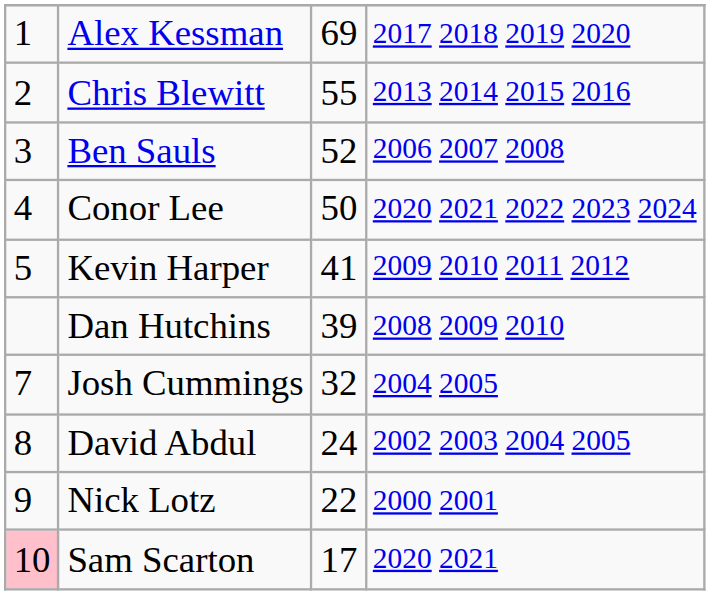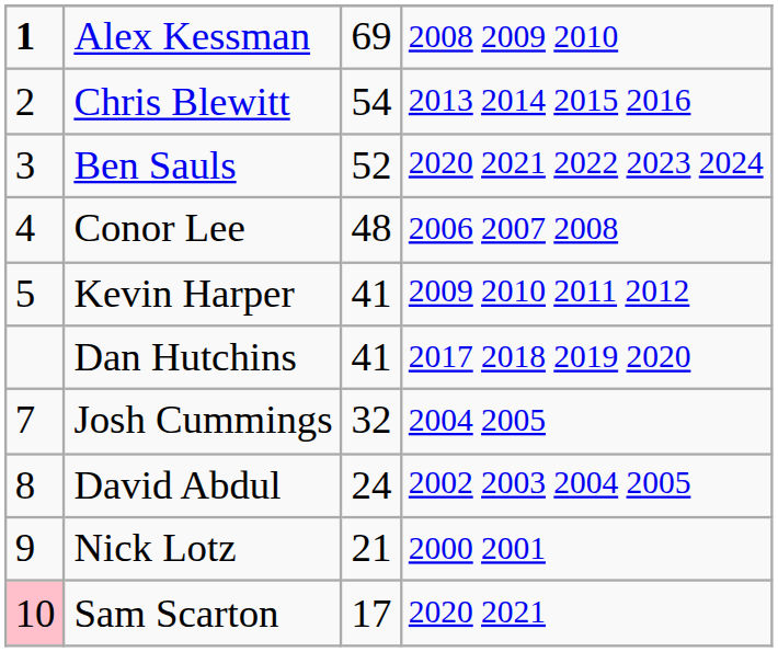 <table class="wikitable">
 <tr>
 </tr>
 <tr>
-<td>1</td>
+<td><strong>1</strong></td>
 <td><a href='#'>Alex Kessman</a></td>
 <td>69</td>
-<td style="font-size:80%;"><a href='#'>2017</a> <a href='#'>2018</a> <a href='#'>2019</a> <a href='#'>2020</a></td>
+<td style="font-size:80%;"><a href='#'>2008</a> <a href='#'>2009</a> <a href='#'>2010</a></td>
 </tr>
 <tr>
 <td>2</td>
 <td><a href='#'>Chris Blewitt</a></td>
-<td>55</td>
+<td>54</td>
 <td style="font-size:80%;"><a href='#'>2013</a> <a href='#'>2014</a> <a href='#'>2015</a> <a href='#'>2016</a></td>
 </tr>
 <tr>
 <td>3</td>
 <td><a href='#'>Ben Sauls</a></td>
 <td>52</td>
-<td style="font-size:80%;"><a href='#'>2006</a> <a href='#'>2007</a> <a href='#'>2008</a></td>
+<td style="font-size:80%;"><a href='#'>2020</a> <a href='#'>2021</a> <a href='#'>2022</a> <a href='#'>2023</a> <a href='#'>2024</a></td>
 </tr>
 <tr>
 <td>4</td>
 <td>Conor Lee</td>
-<td>50</td>
-<td style="font-size:80%;"><a href='#'>2020</a> <a href='#'>2021</a> <a href='#'>2022</a> <a href='#'>2023</a> <a href='#'>2024</a></td>
+<td>48</td>
+<td style="font-size:80%;"><a href='#'>2006</a> <a href='#'>2007</a> <a href='#'>2008</a></td>
 </tr>
 <tr>
 <td>5</td>
 <td>Kevin Harper</td>
 <td>41</td>
 <td style="font-size:80%;"><a href='#'>2009</a> <a href='#'>2010</a> <a href='#'>2011</a> <a href='#'>2012</a></td>
 </tr>
 <tr>
 <td></td>
 <td>Dan Hutchins</td>
-<td>39</td>
-<td style="font-size:80%;"><a href='#'>2008</a> <a href='#'>2009</a> <a href='#'>2010</a></td>
+<td>41</td>
+<td style="font-size:80%;"><a href='#'>2017</a> <a href='#'>2018</a> <a href='#'>2019</a> <a href='#'>2020</a></td>
 </tr>
 <tr>
 <td>7</td>
 <td>Josh Cummings</td>
 <td>32</td>
 <td style="font-size:80%;"><a href='#'>2004</a> <a href='#'>2005</a></td>
 </tr>
 <tr>
 <td>8</td>
 <td>David Abdul</td>
 <td>24</td>
 <td style="font-size:80%;"><a href='#'>2002</a> <a href='#'>2003</a> <a href='#'>2004</a> <a href='#'>2005</a></td>
 </tr>
 <tr>
 <td>9</td>
 <td>Nick Lotz</td>
-<td>22</td>
+<td>21</td>
 <td style="font-size:80%;"><a href='#'>2000</a> <a href='#'>2001</a></td>
 </tr>
 <tr>
 <td style="background: pink;">10</td>
 <td>Sam Scarton</td>
 <td>17</td>
 <td style="font-size:80%;"><a href='#'>2020</a> <a href='#'>2021</a></td>
 </tr>
 </table>
